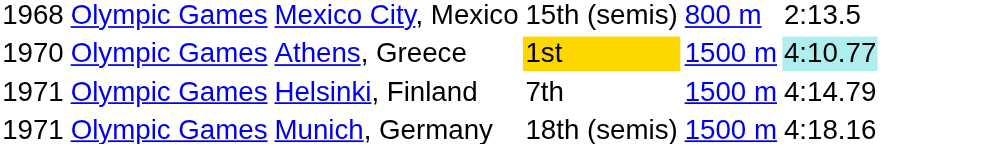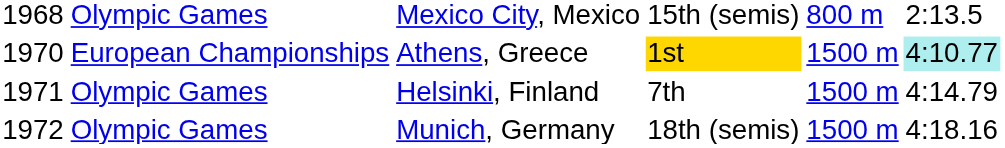 <table>
 <tr>
 <td>1968</td>
 <td><a href='#'>Olympic Games</a></td>
 <td><a href='#'>Mexico City</a>, Mexico</td>
 <td>15th (semis)</td>
 <td><a href='#'>800 m</a></td>
 <td>2:13.5</td>
 </tr>
 <tr>
 <td>1970</td>
-<td><a href='#'>Olympic Games</a></td>
+<td><a href='#'>European Championships</a></td>
 <td><a href='#'>Athens</a>, Greece</td>
 <td bgcolor=gold>1st</td>
 <td><a href='#'>1500 m</a></td>
 <td style="background: paleturquoise;">4:10.77 </td>
 </tr>
 <tr>
 <td>1971</td>
 <td><a href='#'>Olympic Games</a></td>
 <td><a href='#'>Helsinki</a>, Finland</td>
 <td>7th</td>
 <td><a href='#'>1500 m</a></td>
 <td>4:14.79</td>
 </tr>
 <tr>
-<td>1971</td>
+<td>1972</td>
 <td><a href='#'>Olympic Games</a></td>
 <td><a href='#'>Munich</a>, Germany</td>
 <td>18th (semis)</td>
 <td><a href='#'>1500 m</a></td>
 <td>4:18.16</td>
 </tr>
 </table>
